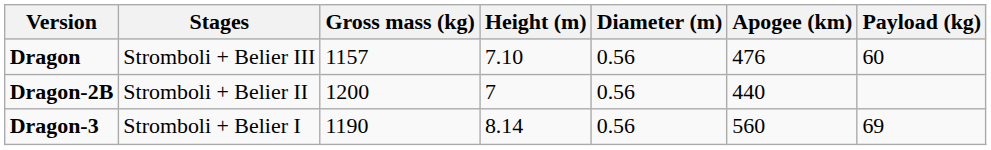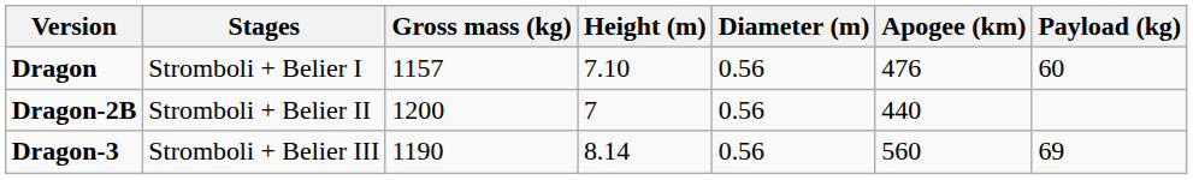 <table class="wikitable">
 <tr>
 <th>Version</th>
 <th>Stages</th>
 <th>Gross mass (kg)</th>
 <th>Height (m)</th>
 <th>Diameter (m)</th>
 <th>Apogee (km)</th>
 <th>Payload (kg)</th>
 </tr>
 <tr>
 <td><strong>Dragon</strong></td>
-<td>Stromboli + Belier III</td>
+<td>Stromboli + Belier I</td>
 <td>1157</td>
 <td>7.10</td>
 <td>0.56</td>
 <td>476</td>
 <td>60</td>
 </tr>
 <tr>
 <td><strong>Dragon-2B</strong></td>
 <td>Stromboli + Belier II</td>
 <td>1200</td>
 <td>7</td>
 <td>0.56</td>
 <td>440</td>
 <td></td>
 </tr>
 <tr>
 <td><strong>Dragon-3</strong></td>
-<td>Stromboli + Belier I</td>
+<td>Stromboli + Belier III</td>
 <td>1190</td>
 <td>8.14</td>
 <td>0.56</td>
 <td>560</td>
 <td>69</td>
 </tr>
 </table>
